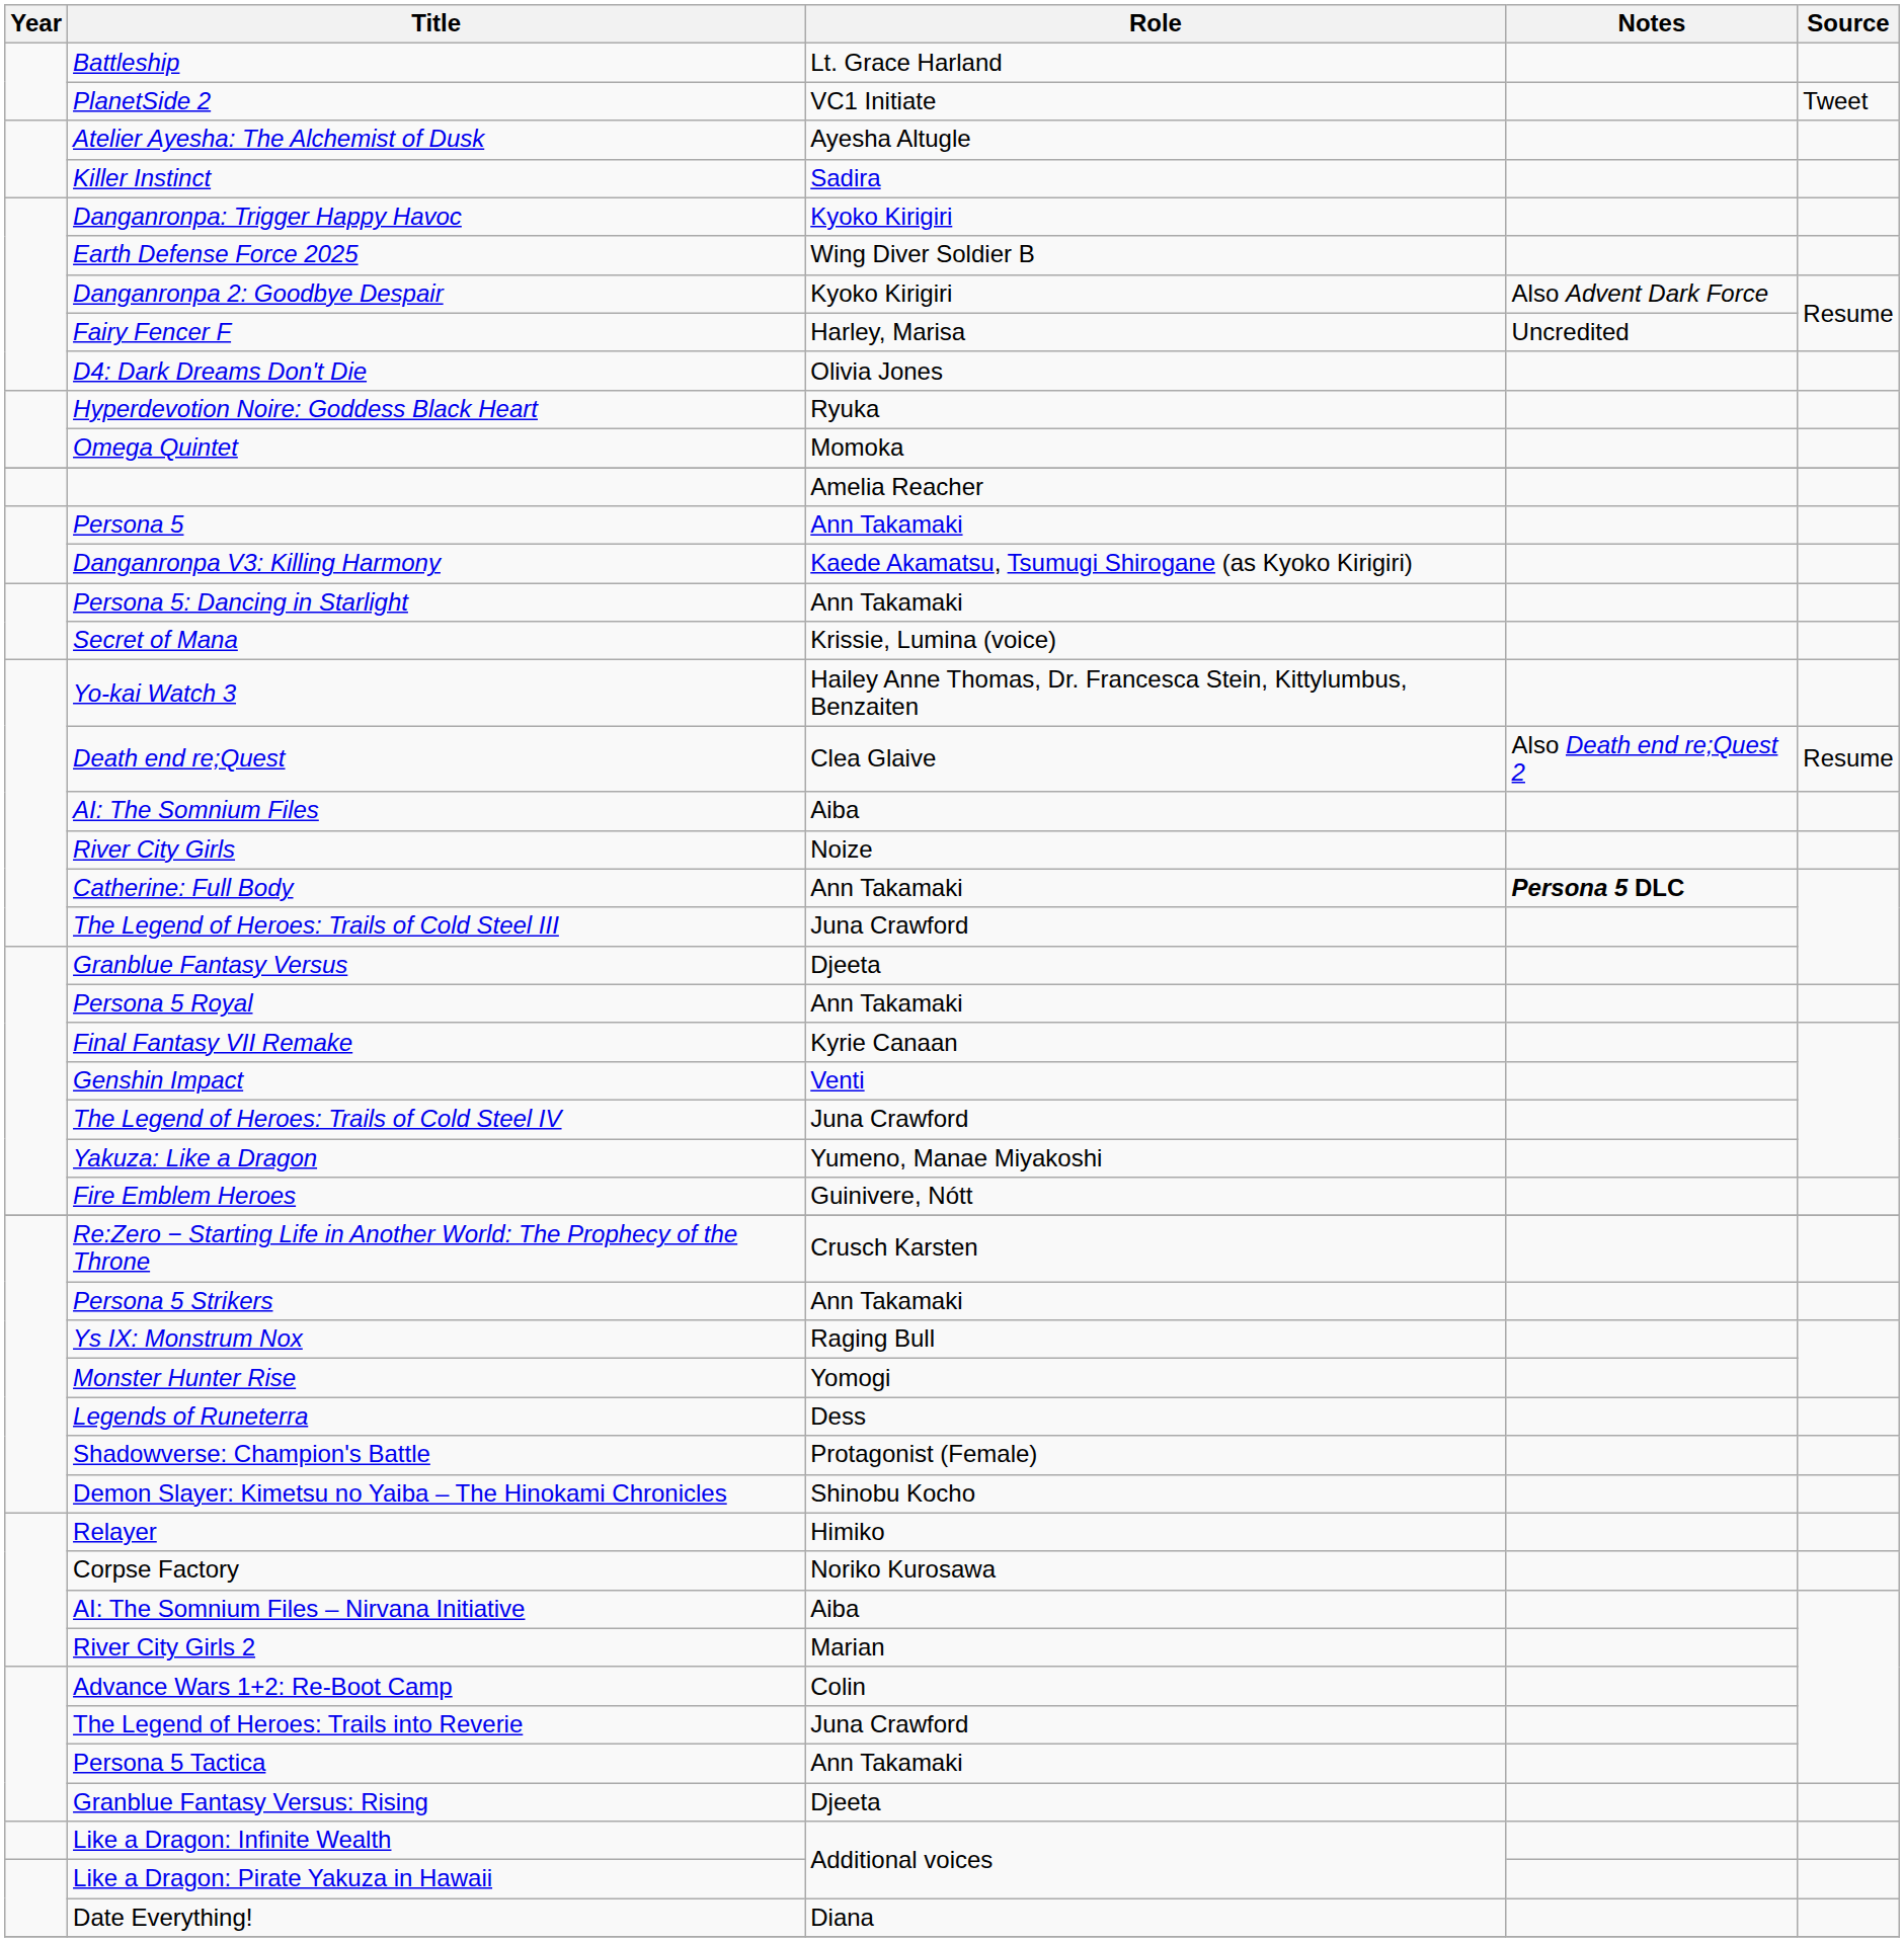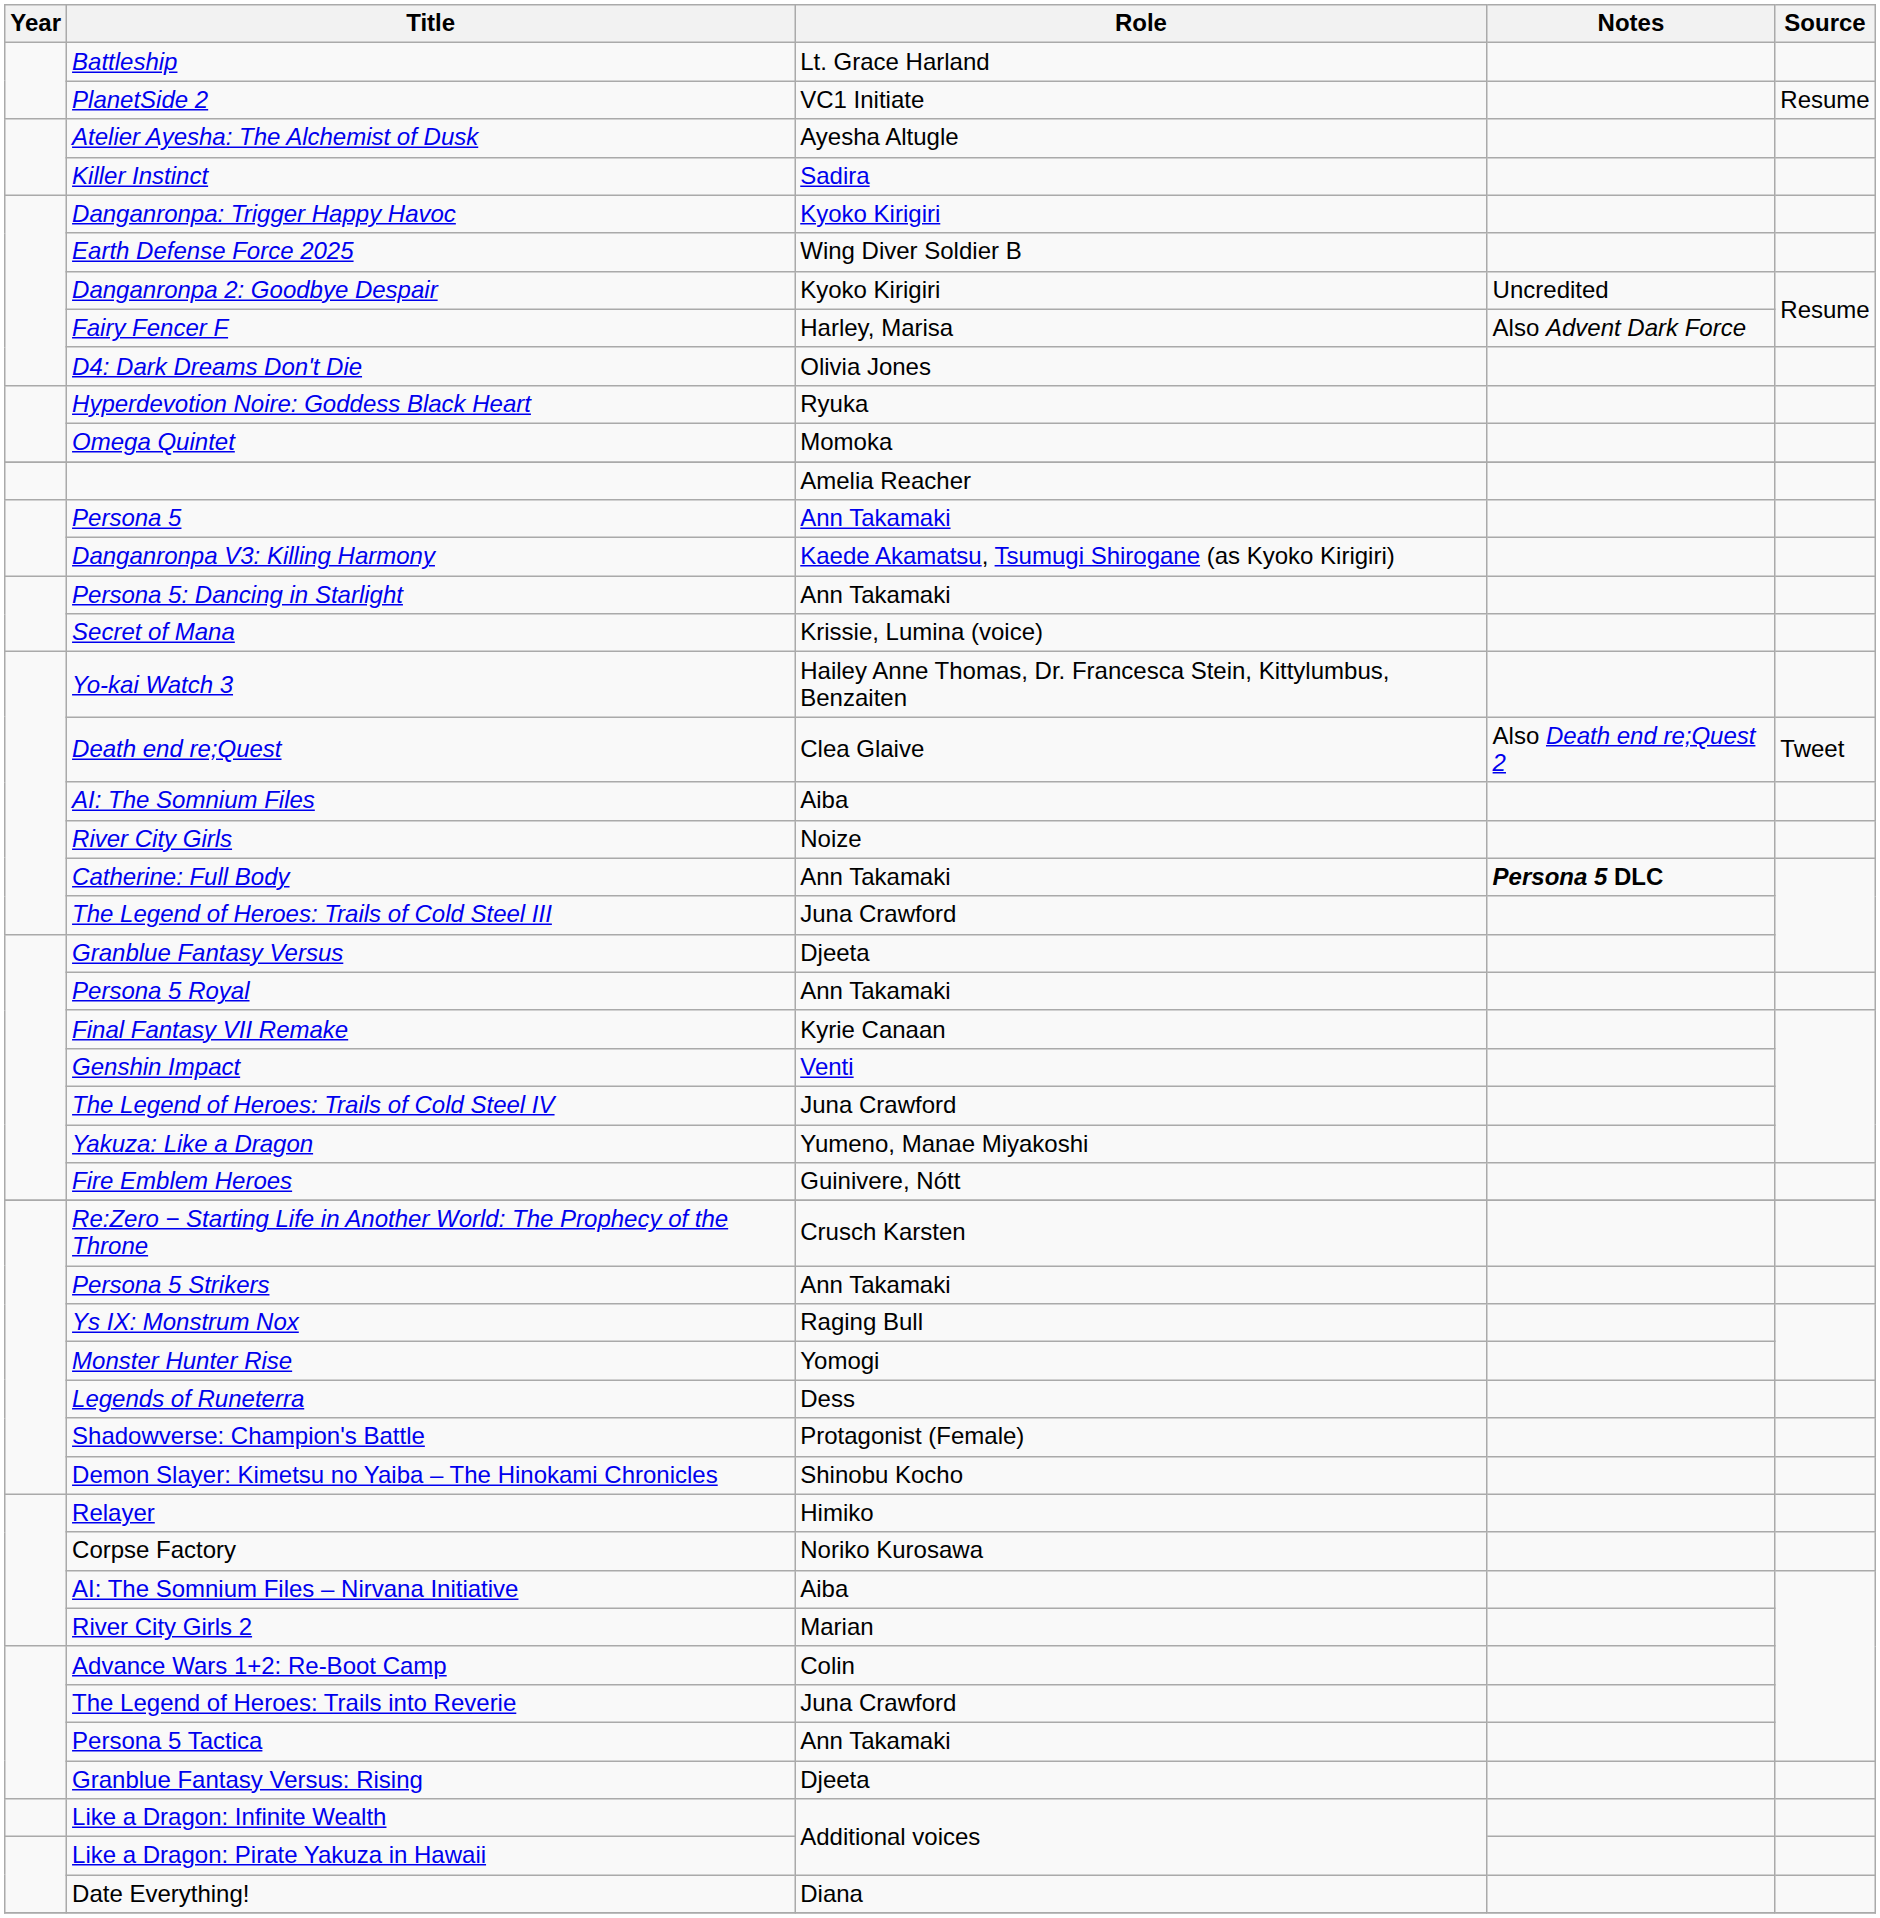 <table class="wikitable sortable">
 <tr>
 <th>Year</th>
 <th>Title</th>
 <th>Role</th>
 <th>Notes</th>
 <th>Source</th>
 </tr>
 <tr>
 <td rowspan="2"></td>
 <td><em><a href='#'>Battleship</a></em></td>
 <td>Lt. Grace Harland</td>
 <td></td>
 <td></td>
 </tr>
 <tr>
 <td><em><a href='#'>PlanetSide 2</a></em></td>
 <td>VC1 Initiate</td>
 <td></td>
-<td>Tweet</td>
+<td>Resume</td>
 </tr>
 <tr>
 <td rowspan="2"></td>
 <td><em><a href='#'>Atelier Ayesha: The Alchemist of Dusk</a></em></td>
 <td>Ayesha Altugle</td>
 <td></td>
 <td></td>
 </tr>
 <tr>
 <td><em><a href='#'>Killer Instinct</a></em></td>
 <td><a href='#'>Sadira</a></td>
 <td></td>
 <td></td>
 </tr>
 <tr>
 <td rowspan="5"></td>
 <td><em><a href='#'>Danganronpa: Trigger Happy Havoc</a></em></td>
 <td><a href='#'>Kyoko Kirigiri</a></td>
 <td></td>
 <td></td>
 </tr>
 <tr>
 <td><em><a href='#'>Earth Defense Force 2025</a></em></td>
 <td>Wing Diver Soldier B</td>
 <td></td>
 <td></td>
 </tr>
 <tr>
 <td><em><a href='#'>Danganronpa 2: Goodbye Despair</a></em></td>
 <td>Kyoko Kirigiri</td>
-<td>Also <em>Advent Dark Force</em></td>
+<td>Uncredited</td>
 <td rowspan="2">Resume</td>
 </tr>
 <tr>
 <td><em><a href='#'>Fairy Fencer F</a></em></td>
 <td>Harley, Marisa</td>
-<td>Uncredited</td>
+<td>Also <em>Advent Dark Force</em></td>
 </tr>
 <tr>
 <td><em><a href='#'>D4: Dark Dreams Don't Die</a></em></td>
 <td>Olivia Jones</td>
 <td></td>
 <td></td>
 </tr>
 <tr>
 <td rowspan="2"></td>
 <td><em><a href='#'>Hyperdevotion Noire: Goddess Black Heart</a></em></td>
 <td>Ryuka</td>
 <td></td>
 <td></td>
 </tr>
 <tr>
 <td><em><a href='#'>Omega Quintet</a></em></td>
 <td>Momoka</td>
 <td></td>
 <td></td>
 </tr>
 <tr>
 </tr>
 <tr>
 <td></td>
 <td><em></em></td>
 <td>Amelia Reacher</td>
 <td></td>
 <td></td>
 </tr>
 <tr>
 <td rowspan="2"></td>
 <td><em><a href='#'>Persona 5</a></em></td>
 <td><a href='#'>Ann Takamaki</a></td>
 <td></td>
 <td></td>
 </tr>
 <tr>
 <td><em><a href='#'>Danganronpa V3: Killing Harmony</a></em></td>
 <td><a href='#'>Kaede Akamatsu</a>, <a href='#'>Tsumugi Shirogane</a> (as Kyoko Kirigiri)</td>
 <td></td>
 <td></td>
 </tr>
 <tr>
 <td rowspan="2"></td>
 <td><em><a href='#'>Persona 5: Dancing in Starlight</a></em></td>
 <td>Ann Takamaki</td>
 <td></td>
 <td></td>
 </tr>
 <tr>
 <td><em><a href='#'>Secret of Mana</a></em></td>
 <td>Krissie, Lumina (voice)</td>
 <td></td>
 <td></td>
 </tr>
 <tr>
 <td rowspan="6"></td>
 <td><em><a href='#'>Yo-kai Watch 3</a></em></td>
 <td>Hailey Anne Thomas, Dr. Francesca Stein, Kittylumbus, Benzaiten</td>
 <td></td>
 <td></td>
 </tr>
 <tr>
 <td><em><a href='#'>Death end re;Quest</a></em></td>
 <td>Clea Glaive</td>
 <td>Also <em><a href='#'>Death end re;Quest 2</a></em></td>
-<td>Resume</td>
+<td>Tweet</td>
 </tr>
 <tr>
 <td><em><a href='#'>AI: The Somnium Files</a></em></td>
 <td>Aiba</td>
 <td></td>
 <td></td>
 </tr>
 <tr>
 <td><em><a href='#'>River City Girls</a></em></td>
 <td>Noize</td>
 <td></td>
 <td></td>
 </tr>
 <tr>
 <td><em><a href='#'>Catherine: Full Body</a></em></td>
 <td>Ann Takamaki</td>
 <td><strong><em>Persona 5</em> DLC</strong></td>
 <td rowspan="3"></td>
 </tr>
 <tr>
 <td><em><a href='#'>The Legend of Heroes: Trails of Cold Steel III</a></em></td>
 <td>Juna Crawford</td>
 <td></td>
 </tr>
 <tr>
 <td rowspan="7"></td>
 <td><em><a href='#'>Granblue Fantasy Versus</a></em></td>
 <td>Djeeta</td>
 <td></td>
 </tr>
 <tr>
 <td><em><a href='#'>Persona 5 Royal</a></em></td>
 <td>Ann Takamaki</td>
 <td></td>
 <td></td>
 </tr>
 <tr>
 <td><em><a href='#'>Final Fantasy VII Remake</a></em></td>
 <td>Kyrie Canaan</td>
 <td></td>
 <td rowspan="4"></td>
 </tr>
 <tr>
 <td><em><a href='#'>Genshin Impact</a></em></td>
 <td><a href='#'>Venti</a></td>
 <td></td>
 </tr>
 <tr>
 <td><em><a href='#'>The Legend of Heroes: Trails of Cold Steel IV</a></em></td>
 <td>Juna Crawford</td>
 <td></td>
 </tr>
 <tr>
 <td><em><a href='#'>Yakuza: Like a Dragon</a></em></td>
 <td>Yumeno, Manae Miyakoshi</td>
 <td></td>
 </tr>
 <tr>
 <td><em><a href='#'>Fire Emblem Heroes</a></em></td>
 <td>Guinivere, Nótt</td>
 <td></td>
 <td></td>
 </tr>
 <tr>
 </tr>
 <tr>
 <td rowspan="7"></td>
 <td><em><a href='#'>Re:Zero − Starting Life in Another World: The Prophecy of the Throne</a></em></td>
 <td>Crusch Karsten</td>
 <td></td>
 <td></td>
 </tr>
 <tr>
 <td><em><a href='#'>Persona 5 Strikers</a></em></td>
 <td>Ann Takamaki</td>
 <td></td>
 <td></td>
 </tr>
 <tr>
 <td><em><a href='#'>Ys IX: Monstrum Nox</a></em></td>
 <td>Raging Bull</td>
 <td></td>
 <td rowspan="2"></td>
 </tr>
 <tr>
 <td><em><a href='#'>Monster Hunter Rise</a></em></td>
 <td>Yomogi</td>
 <td></td>
 </tr>
 <tr>
 <td><em><a href='#'>Legends of Runeterra</a></td>
 <td>Dess</td>
 <td></td>
 <td></td>
 </tr>
 <tr>
 <td></em><a href='#'>Shadowverse: Champion's Battle</a><em></td>
 <td>Protagonist (Female)</td>
 <td></td>
 <td></td>
 </tr>
 <tr>
 <td></em><a href='#'>Demon Slayer: Kimetsu no Yaiba – The Hinokami Chronicles</a><em></td>
 <td>Shinobu Kocho</td>
 <td></td>
 <td></td>
 </tr>
 <tr>
 <td rowspan="4"></td>
 <td></em><a href='#'>Relayer</a><em></td>
 <td>Himiko</td>
 <td></td>
 <td></td>
 </tr>
 <tr>
 <td></em>Corpse Factory<em></td>
 <td>Noriko Kurosawa</td>
 <td></td>
 <td></td>
 </tr>
 <tr>
 <td></em><a href='#'>AI: The Somnium Files – Nirvana Initiative</a><em></td>
 <td>Aiba</td>
 <td></td>
 <td rowspan="5"></td>
 </tr>
 <tr>
 <td></em><a href='#'>River City Girls 2</a><em></td>
 <td>Marian</td>
 <td></td>
 </tr>
 <tr>
 <td rowspan="4"></td>
 <td></em><a href='#'>Advance Wars 1+2: Re-Boot Camp</a><em></td>
 <td>Colin</td>
 <td></td>
 </tr>
 <tr>
 <td></em><a href='#'>The Legend of Heroes: Trails into Reverie</a><em></td>
 <td>Juna Crawford</td>
 <td></td>
 </tr>
 <tr>
 <td></em><a href='#'>Persona 5 Tactica</a><em></td>
 <td>Ann Takamaki</td>
 <td></td>
 </tr>
 <tr>
 <td></em><a href='#'>Granblue Fantasy Versus: Rising</a><em></td>
 <td>Djeeta</td>
 <td></td>
 </tr>
 <tr>
 <td rowspan="1"></td>
 <td></em><a href='#'>Like a Dragon: Infinite Wealth</a><em></td>
 <td rowspan="2">Additional voices</td>
 <td></td>
 <td></td>
 </tr>
 <tr>
 <td rowspan="2"></td>
 <td></em><a href='#'>Like a Dragon: Pirate Yakuza in Hawaii</a><em></td>
 <td></td>
 <td></td>
 </tr>
 <tr>
 <td></em>Date Everything!<em></td>
 <td>Diana</td>
 <td></td>
 <td></td>
 </tr>
 <tr>
 </tr>
 </table>
